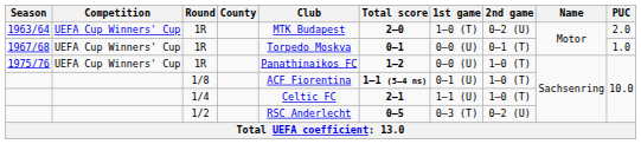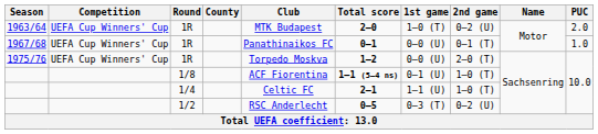 <table class="wikitable" style=" text-align:center; font-size:90%;">
 <tr>
 <th>Season</th>
 <th>Competition</th>
 <th>Round</th>
 <th>County</th>
 <th>Club</th>
 <th>Total score</th>
 <th>1st game</th>
 <th>2nd game</th>
 <th>Name</th>
 <th>PUC</th>
 </tr>
 <tr>
 <td><a href='#'>1963/64</a></td>
 <td><a href='#'>UEFA Cup Winners' Cup</a></td>
 <td>1R</td>
 <td></td>
 <td><a href='#'>MTK Budapest</a></td>
 <td><strong>2–0</strong></td>
 <td>1–0 (T)</td>
 <td>0–2 (U)</td>
 <td rowspan="2" style="text-align:center">Motor</td>
 <td rowspan="1">2.0</td>
 </tr>
 <tr>
 <td><a href='#'>1967/68</a></td>
 <td>UEFA Cup Winners' Cup</td>
 <td>1R</td>
 <td></td>
-<td><a href='#'>Torpedo Moskva</a></td>
+<td><a href='#'>Panathinaikos FC</a></td>
 <td><strong>0–1</strong></td>
 <td>0–0 (U)</td>
 <td>0–1 (T)</td>
 <td rowspan="1">1.0</td>
 </tr>
 <tr>
 <td><a href='#'>1975/76</a></td>
 <td>UEFA Cup Winners' Cup</td>
 <td>1R</td>
 <td></td>
-<td><a href='#'>Panathinaikos FC</a></td>
+<td><a href='#'>Torpedo Moskva</a></td>
 <td><strong>1–2</strong></td>
 <td>0–0 (U)</td>
-<td>1–0 (T)</td>
+<td>2–0 (T)</td>
 <td rowspan="4" style="text-align:center">Sachsenring</td>
 <td rowspan="4">10.0</td>
 </tr>
 <tr>
 <td></td>
 <td></td>
 <td>1/8</td>
 <td></td>
 <td><a href='#'>ACF Fiorentina</a></td>
 <td><strong>1–1 <small> (5–4 ns)</small></strong></td>
 <td>0–1 (U)</td>
 <td>1–0 (T)</td>
 </tr>
 <tr>
 <td></td>
 <td></td>
 <td>1/4</td>
 <td></td>
 <td><a href='#'>Celtic FC</a></td>
 <td><strong>2–1</strong></td>
 <td>1–1 (U)</td>
 <td>1–0 (T)</td>
 </tr>
 <tr>
 <td></td>
 <td></td>
 <td>1/2</td>
 <td></td>
 <td><a href='#'>RSC Anderlecht</a></td>
 <td><strong>0–5</strong></td>
 <td>0–3 (T)</td>
 <td>0–2 (U)</td>
 </tr>
 <tr>
 <th colspan=10>Total <a href='#'>UEFA coefficient</a>: <strong>13.0</strong></th>
 </tr>
 </table>
